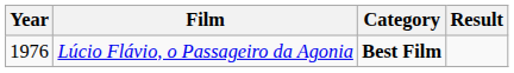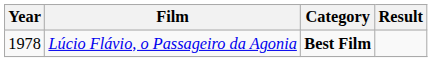 <table class="wikitable">
 <tr>
 <th>Year</th>
 <th>Film</th>
 <th>Category</th>
 <th>Result</th>
 </tr>
 <tr>
-<td>1976</td>
+<td>1978</td>
 <td><em><a href='#'>Lúcio Flávio, o Passageiro da Agonia</a></em></td>
 <td><strong>Best Film</strong></td>
 <td></td>
 </tr>
 <tr>
 </tr>
 </table>
